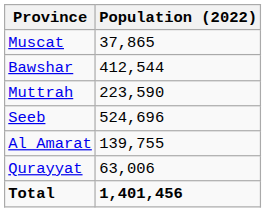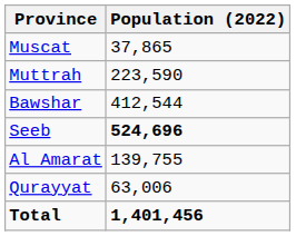 <table class="wikitable">
 <tr>
 <th>Province</th>
 <th>Population (2022)</th>
 </tr>
 <tr>
 <td><a href='#'>Muscat</a></td>
 <td>37,865</td>
 </tr>
 <tr>
+<td><a href='#'>Muttrah</a></td>
+<td>223,590</td>
+</tr>
+<tr>
 <td><a href='#'>Bawshar</a></td>
 <td>412,544</td>
 </tr>
 <tr>
-<td><a href='#'>Muttrah</a></td>
-<td>223,590</td>
-</tr>
-<tr>
 <td><a href='#'>Seeb</a></td>
-<td>524,696</td>
+<td><strong>524,696</strong></td>
 </tr>
 <tr>
 <td><a href='#'>Al Amarat</a></td>
 <td>139,755</td>
 </tr>
 <tr>
 <td><a href='#'>Qurayyat</a></td>
 <td>63,006</td>
 </tr>
 <tr>
 <td><strong>Total</strong></td>
 <td><strong>1,401,456</strong></td>
 </tr>
 </table>
